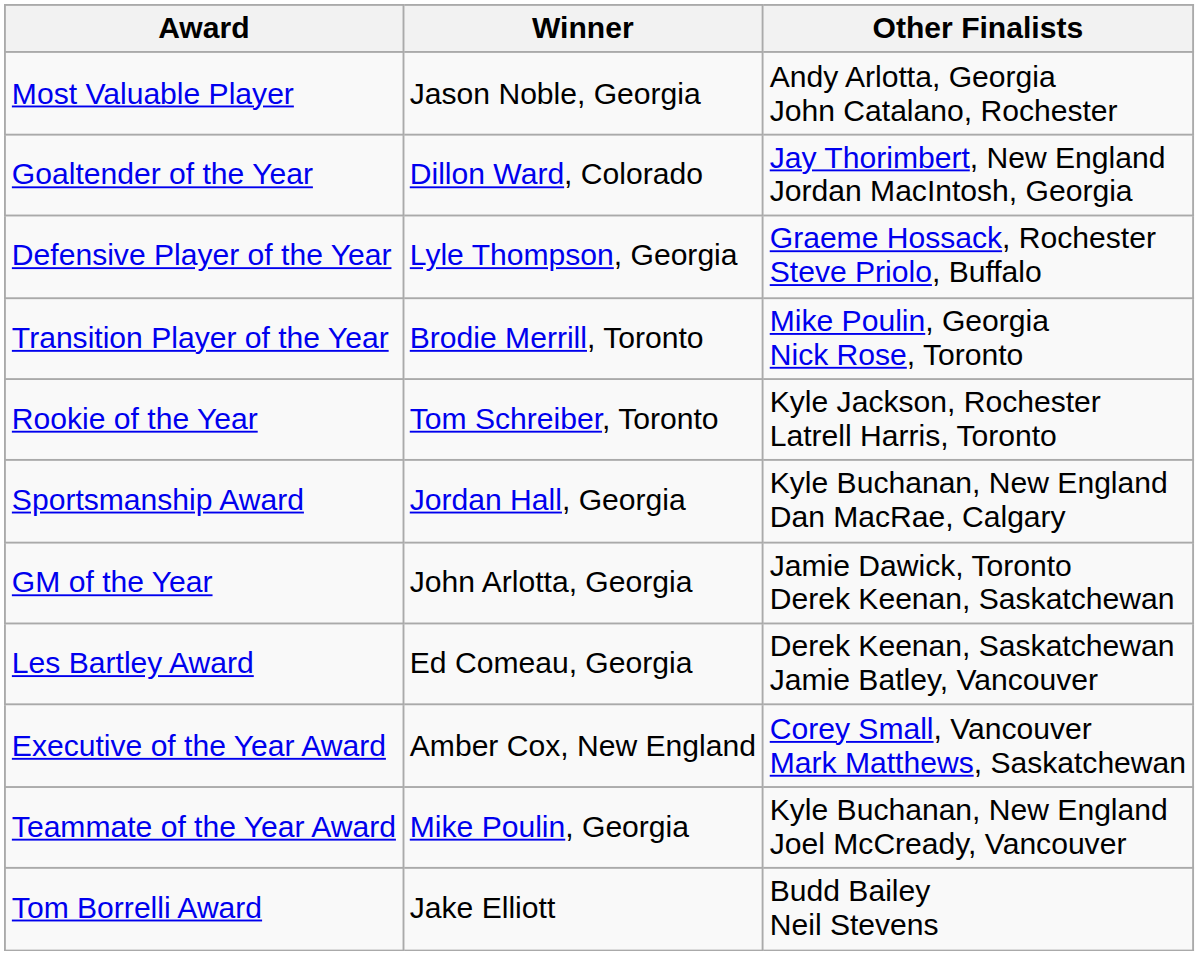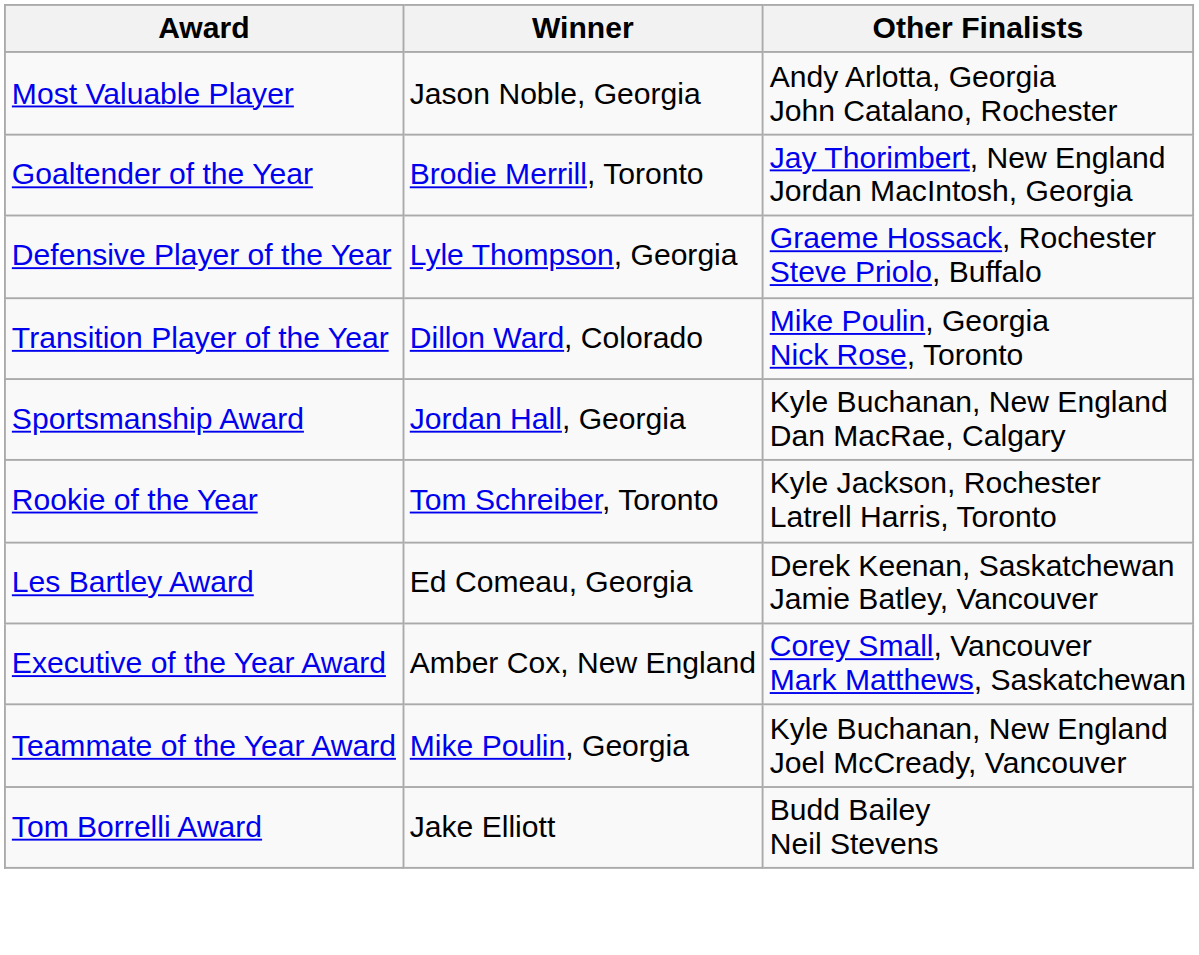 <table class="wikitable">
 <tr>
 <th>Award</th>
 <th>Winner</th>
 <th>Other Finalists</th>
 </tr>
 <tr>
 <td><a href='#'>Most Valuable Player</a></td>
 <td>Jason Noble, Georgia</td>
 <td>Andy Arlotta, Georgia<br>John Catalano, Rochester</td>
 </tr>
 <tr>
 <td><a href='#'>Goaltender of the Year</a></td>
-<td><a href='#'>Dillon Ward</a>, Colorado</td>
+<td><a href='#'>Brodie Merrill</a>, Toronto</td>
 <td><a href='#'>Jay Thorimbert</a>, New England<br>Jordan MacIntosh, Georgia</td>
 </tr>
 <tr>
 <td><a href='#'>Defensive Player of the Year</a></td>
 <td><a href='#'>Lyle Thompson</a>, Georgia</td>
 <td><a href='#'>Graeme Hossack</a>, Rochester <br><a href='#'>Steve Priolo</a>, Buffalo</td>
 </tr>
 <tr>
 <td><a href='#'>Transition Player of the Year</a></td>
-<td><a href='#'>Brodie Merrill</a>, Toronto</td>
+<td><a href='#'>Dillon Ward</a>, Colorado</td>
 <td><a href='#'>Mike Poulin</a>, Georgia <br><a href='#'>Nick Rose</a>, Toronto</td>
-</tr>
-<tr>
-<td><a href='#'>Rookie of the Year</a></td>
-<td><a href='#'>Tom Schreiber</a>, Toronto</td>
-<td>Kyle Jackson, Rochester<br>Latrell Harris, Toronto</td>
 </tr>
 <tr>
 <td><a href='#'>Sportsmanship Award</a></td>
 <td><a href='#'>Jordan Hall</a>, Georgia</td>
 <td>Kyle Buchanan, New England<br>Dan MacRae, Calgary</td>
 </tr>
 <tr>
-<td><a href='#'>GM of the Year</a></td>
-<td>John Arlotta, Georgia</td>
-<td>Jamie Dawick, Toronto<br>Derek Keenan, Saskatchewan</td>
+<td><a href='#'>Rookie of the Year</a></td>
+<td><a href='#'>Tom Schreiber</a>, Toronto</td>
+<td>Kyle Jackson, Rochester<br>Latrell Harris, Toronto</td>
 </tr>
 <tr>
 <td><a href='#'>Les Bartley Award</a></td>
 <td>Ed Comeau, Georgia</td>
 <td>Derek Keenan, Saskatchewan<br>Jamie Batley, Vancouver</td>
 </tr>
 <tr>
 <td><a href='#'>Executive of the Year Award</a></td>
 <td>Amber Cox, New England</td>
 <td><a href='#'>Corey Small</a>, Vancouver<br><a href='#'>Mark Matthews</a>, Saskatchewan</td>
 </tr>
 <tr>
 <td><a href='#'>Teammate of the Year Award</a></td>
 <td><a href='#'>Mike Poulin</a>, Georgia</td>
 <td>Kyle Buchanan, New England<br>Joel McCready, Vancouver</td>
 </tr>
 <tr>
 <td><a href='#'>Tom Borrelli Award</a></td>
 <td>Jake Elliott</td>
 <td>Budd Bailey <br>Neil Stevens</td>
 </tr>
 </table>
